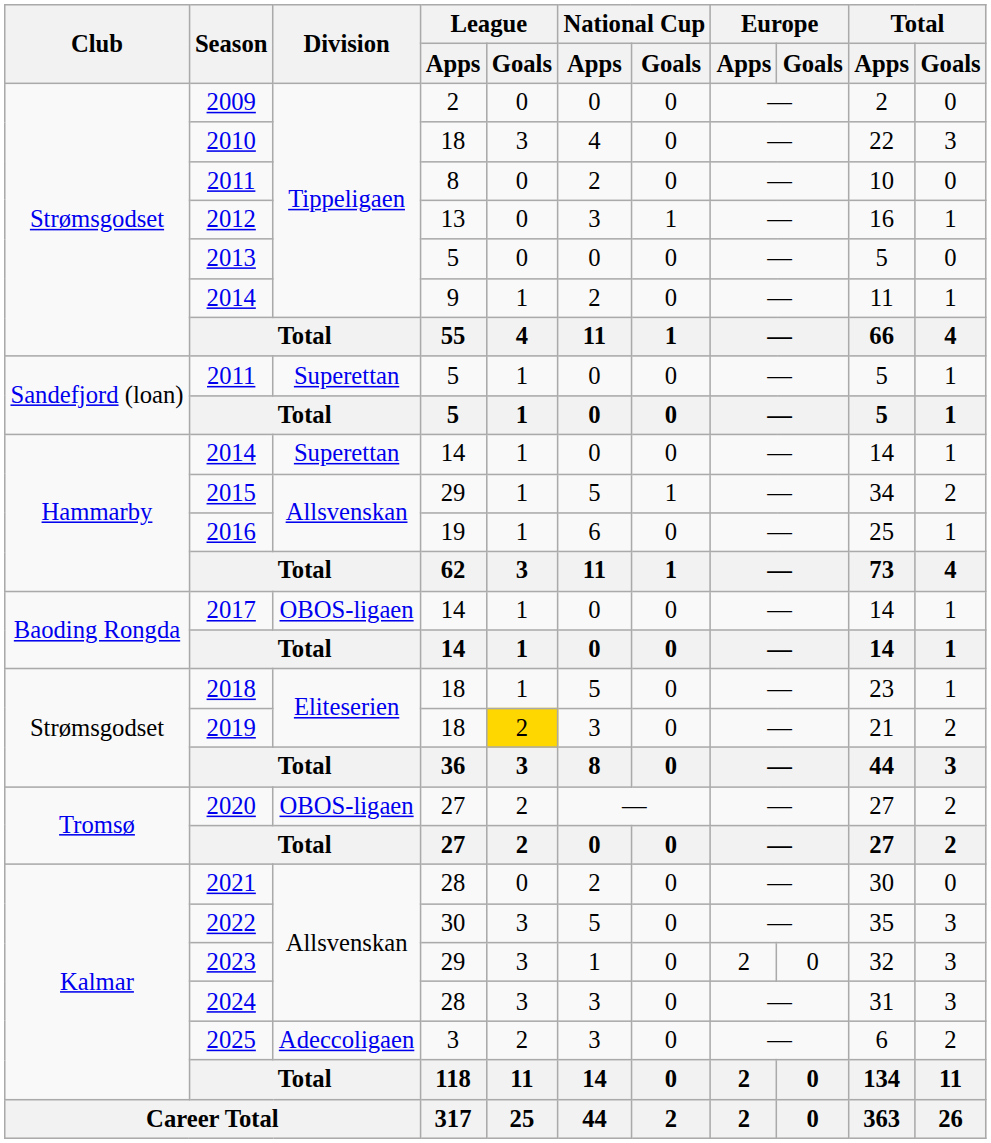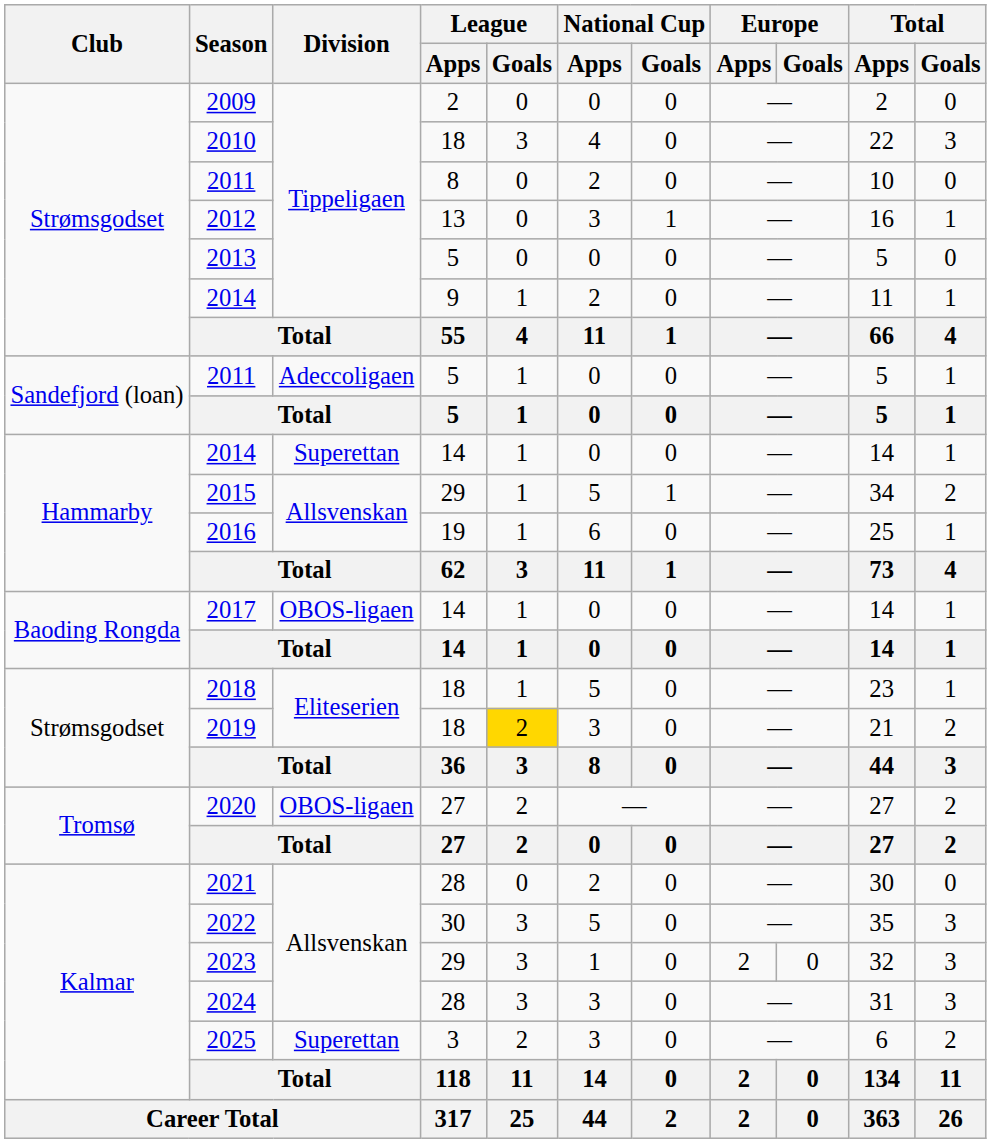 <table class="wikitable" style="text-align: center;">
 <tr>
 <th rowspan="2">Club</th>
 <th rowspan="2">Season</th>
 <th rowspan="2">Division</th>
 <th colspan="2">League</th>
 <th colspan="2">National Cup</th>
 <th colspan="2">Europe</th>
 <th colspan="2">Total</th>
 </tr>
 <tr>
 <th>Apps</th>
 <th>Goals</th>
 <th>Apps</th>
 <th>Goals</th>
 <th>Apps</th>
 <th>Goals</th>
 <th>Apps</th>
 <th>Goals</th>
 </tr>
 <tr>
 <td rowspan="7"><a href='#'>Strømsgodset</a></td>
 <td><a href='#'>2009</a></td>
 <td rowspan="6"><a href='#'>Tippeligaen</a></td>
 <td>2</td>
 <td>0</td>
 <td>0</td>
 <td>0</td>
 <td colspan="2">—</td>
 <td>2</td>
 <td>0</td>
 </tr>
 <tr>
 <td><a href='#'>2010</a></td>
 <td>18</td>
 <td>3</td>
 <td>4</td>
 <td>0</td>
 <td colspan="2">—</td>
 <td>22</td>
 <td>3</td>
 </tr>
 <tr>
 <td><a href='#'>2011</a></td>
 <td>8</td>
 <td>0</td>
 <td>2</td>
 <td>0</td>
 <td colspan="2">—</td>
 <td>10</td>
 <td>0</td>
 </tr>
 <tr>
 <td><a href='#'>2012</a></td>
 <td>13</td>
 <td>0</td>
 <td>3</td>
 <td>1</td>
 <td colspan="2">—</td>
 <td>16</td>
 <td>1</td>
 </tr>
 <tr>
 <td><a href='#'>2013</a></td>
 <td>5</td>
 <td>0</td>
 <td>0</td>
 <td>0</td>
 <td colspan="2">—</td>
 <td>5</td>
 <td>0</td>
 </tr>
 <tr>
 <td><a href='#'>2014</a></td>
 <td>9</td>
 <td>1</td>
 <td>2</td>
 <td>0</td>
 <td colspan="2">—</td>
 <td>11</td>
 <td>1</td>
 </tr>
 <tr>
 <th colspan="2">Total</th>
 <th>55</th>
 <th>4</th>
 <th>11</th>
 <th>1</th>
 <th colspan="2">—</th>
 <th>66</th>
 <th>4</th>
 </tr>
 <tr>
 <td rowspan="2"><a href='#'>Sandefjord</a> (loan)</td>
 <td><a href='#'>2011</a></td>
-<td><a href='#'>Superettan</a></td>
+<td><a href='#'>Adeccoligaen</a></td>
 <td>5</td>
 <td>1</td>
 <td>0</td>
 <td>0</td>
 <td colspan="2">—</td>
 <td>5</td>
 <td>1</td>
 </tr>
 <tr>
 <th colspan="2">Total</th>
 <th>5</th>
 <th>1</th>
 <th>0</th>
 <th>0</th>
 <th colspan="2">—</th>
 <th>5</th>
 <th>1</th>
 </tr>
 <tr>
 <td rowspan="4"><a href='#'>Hammarby</a></td>
 <td><a href='#'>2014</a></td>
 <td><a href='#'>Superettan</a></td>
 <td>14</td>
 <td>1</td>
 <td>0</td>
 <td>0</td>
 <td colspan="2">—</td>
 <td>14</td>
 <td>1</td>
 </tr>
 <tr>
 <td><a href='#'>2015</a></td>
 <td rowspan="2"><a href='#'>Allsvenskan</a></td>
 <td>29</td>
 <td>1</td>
 <td>5</td>
 <td>1</td>
 <td colspan="2">—</td>
 <td>34</td>
 <td>2</td>
 </tr>
 <tr>
 <td><a href='#'>2016</a></td>
 <td>19</td>
 <td>1</td>
 <td>6</td>
 <td>0</td>
 <td colspan="2">—</td>
 <td>25</td>
 <td>1</td>
 </tr>
 <tr>
 <th colspan="2">Total</th>
 <th>62</th>
 <th>3</th>
 <th>11</th>
 <th>1</th>
 <th colspan="2">—</th>
 <th>73</th>
 <th>4</th>
 </tr>
 <tr>
 <td rowspan="2"><a href='#'>Baoding Rongda</a></td>
 <td><a href='#'>2017</a></td>
 <td><a href='#'>OBOS-ligaen</a></td>
 <td>14</td>
 <td>1</td>
 <td>0</td>
 <td>0</td>
 <td colspan="2">—</td>
 <td>14</td>
 <td>1</td>
 </tr>
 <tr>
 <th colspan="2">Total</th>
 <th>14</th>
 <th>1</th>
 <th>0</th>
 <th>0</th>
 <th colspan="2">—</th>
 <th>14</th>
 <th>1</th>
 </tr>
 <tr>
 <td rowspan="3">Strømsgodset</td>
 <td><a href='#'>2018</a></td>
 <td rowspan="2"><a href='#'>Eliteserien</a></td>
 <td>18</td>
 <td>1</td>
 <td>5</td>
 <td>0</td>
 <td colspan="2">—</td>
 <td>23</td>
 <td>1</td>
 </tr>
 <tr>
 <td><a href='#'>2019</a></td>
 <td>18</td>
 <td style="background: gold;">2</td>
 <td>3</td>
 <td>0</td>
 <td colspan="2">—</td>
 <td>21</td>
 <td>2</td>
 </tr>
 <tr>
 <th colspan="2">Total</th>
 <th>36</th>
 <th>3</th>
 <th>8</th>
 <th>0</th>
 <th colspan="2">—</th>
 <th>44</th>
 <th>3</th>
 </tr>
 <tr>
 <td rowspan="2"><a href='#'>Tromsø</a></td>
 <td><a href='#'>2020</a></td>
 <td><a href='#'>OBOS-ligaen</a></td>
 <td>27</td>
 <td>2</td>
 <td colspan="2">—</td>
 <td colspan="2">—</td>
 <td>27</td>
 <td>2</td>
 </tr>
 <tr>
 <th colspan="2">Total</th>
 <th>27</th>
 <th>2</th>
 <th>0</th>
 <th>0</th>
 <th colspan="2">—</th>
 <th>27</th>
 <th>2</th>
 </tr>
 <tr>
 <td rowspan="6"><a href='#'>Kalmar</a></td>
 <td><a href='#'>2021</a></td>
 <td rowspan="4">Allsvenskan</td>
 <td>28</td>
 <td>0</td>
 <td>2</td>
 <td>0</td>
 <td colspan="2">—</td>
 <td>30</td>
 <td>0</td>
 </tr>
 <tr>
 <td><a href='#'>2022</a></td>
 <td>30</td>
 <td>3</td>
 <td>5</td>
 <td>0</td>
 <td colspan="2">—</td>
 <td>35</td>
 <td>3</td>
 </tr>
 <tr>
 <td><a href='#'>2023</a></td>
 <td>29</td>
 <td>3</td>
 <td>1</td>
 <td>0</td>
 <td>2</td>
 <td>0</td>
 <td>32</td>
 <td>3</td>
 </tr>
 <tr>
 <td><a href='#'>2024</a></td>
 <td>28</td>
 <td>3</td>
 <td>3</td>
 <td>0</td>
 <td colspan="2">—</td>
 <td>31</td>
 <td>3</td>
 </tr>
 <tr>
 <td><a href='#'>2025</a></td>
-<td><a href='#'>Adeccoligaen</a></td>
+<td><a href='#'>Superettan</a></td>
 <td>3</td>
 <td>2</td>
 <td>3</td>
 <td>0</td>
 <td colspan="2">—</td>
 <td>6</td>
 <td>2</td>
 </tr>
 <tr>
 <th colspan="2">Total</th>
 <th>118</th>
 <th>11</th>
 <th>14</th>
 <th>0</th>
 <th>2</th>
 <th>0</th>
 <th>134</th>
 <th>11</th>
 </tr>
 <tr>
 <th colspan="3">Career Total</th>
 <th>317</th>
 <th>25</th>
 <th>44</th>
 <th>2</th>
 <th>2</th>
 <th>0</th>
 <th>363</th>
 <th>26</th>
 </tr>
 </table>
